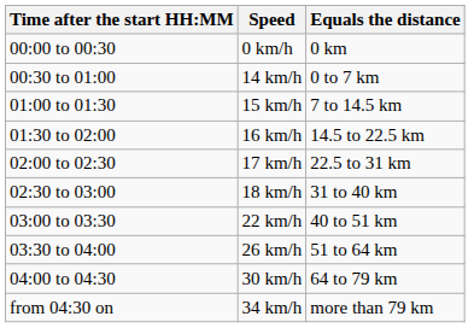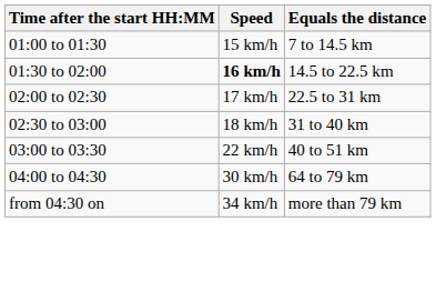 <table class="wikitable sortable">
 <tr>
 <th>Time after the start HH:MM</th>
 <th>Speed</th>
 <th>Equals the distance</th>
-</tr>
-<tr>
-<td>00:00 to 00:30</td>
-<td>0 km/h</td>
-<td>0 km</td>
-</tr>
-<tr>
-<td>00:30 to 01:00</td>
-<td>14 km/h</td>
-<td>0 to 7 km</td>
 </tr>
 <tr>
 <td>01:00 to 01:30</td>
 <td>15 km/h</td>
 <td>7 to 14.5 km</td>
 </tr>
 <tr>
 <td>01:30 to 02:00</td>
-<td>16 km/h</td>
+<td><strong>16 km/h</strong></td>
 <td>14.5 to 22.5 km</td>
 </tr>
 <tr>
 <td>02:00 to 02:30</td>
 <td>17 km/h</td>
 <td>22.5 to 31 km</td>
 </tr>
 <tr>
 <td>02:30 to 03:00</td>
 <td>18 km/h</td>
 <td>31 to 40 km</td>
 </tr>
 <tr>
 <td>03:00 to 03:30</td>
 <td>22 km/h</td>
 <td>40 to 51 km</td>
 </tr>
 <tr>
-<td>03:30 to 04:00</td>
-<td>26 km/h</td>
-<td>51 to 64 km</td>
-</tr>
-<tr>
 <td>04:00 to 04:30</td>
 <td>30 km/h</td>
 <td>64 to 79 km</td>
 </tr>
 <tr>
 <td>from 04:30 on</td>
 <td>34 km/h</td>
 <td>more than 79 km</td>
 </tr>
 </table>
